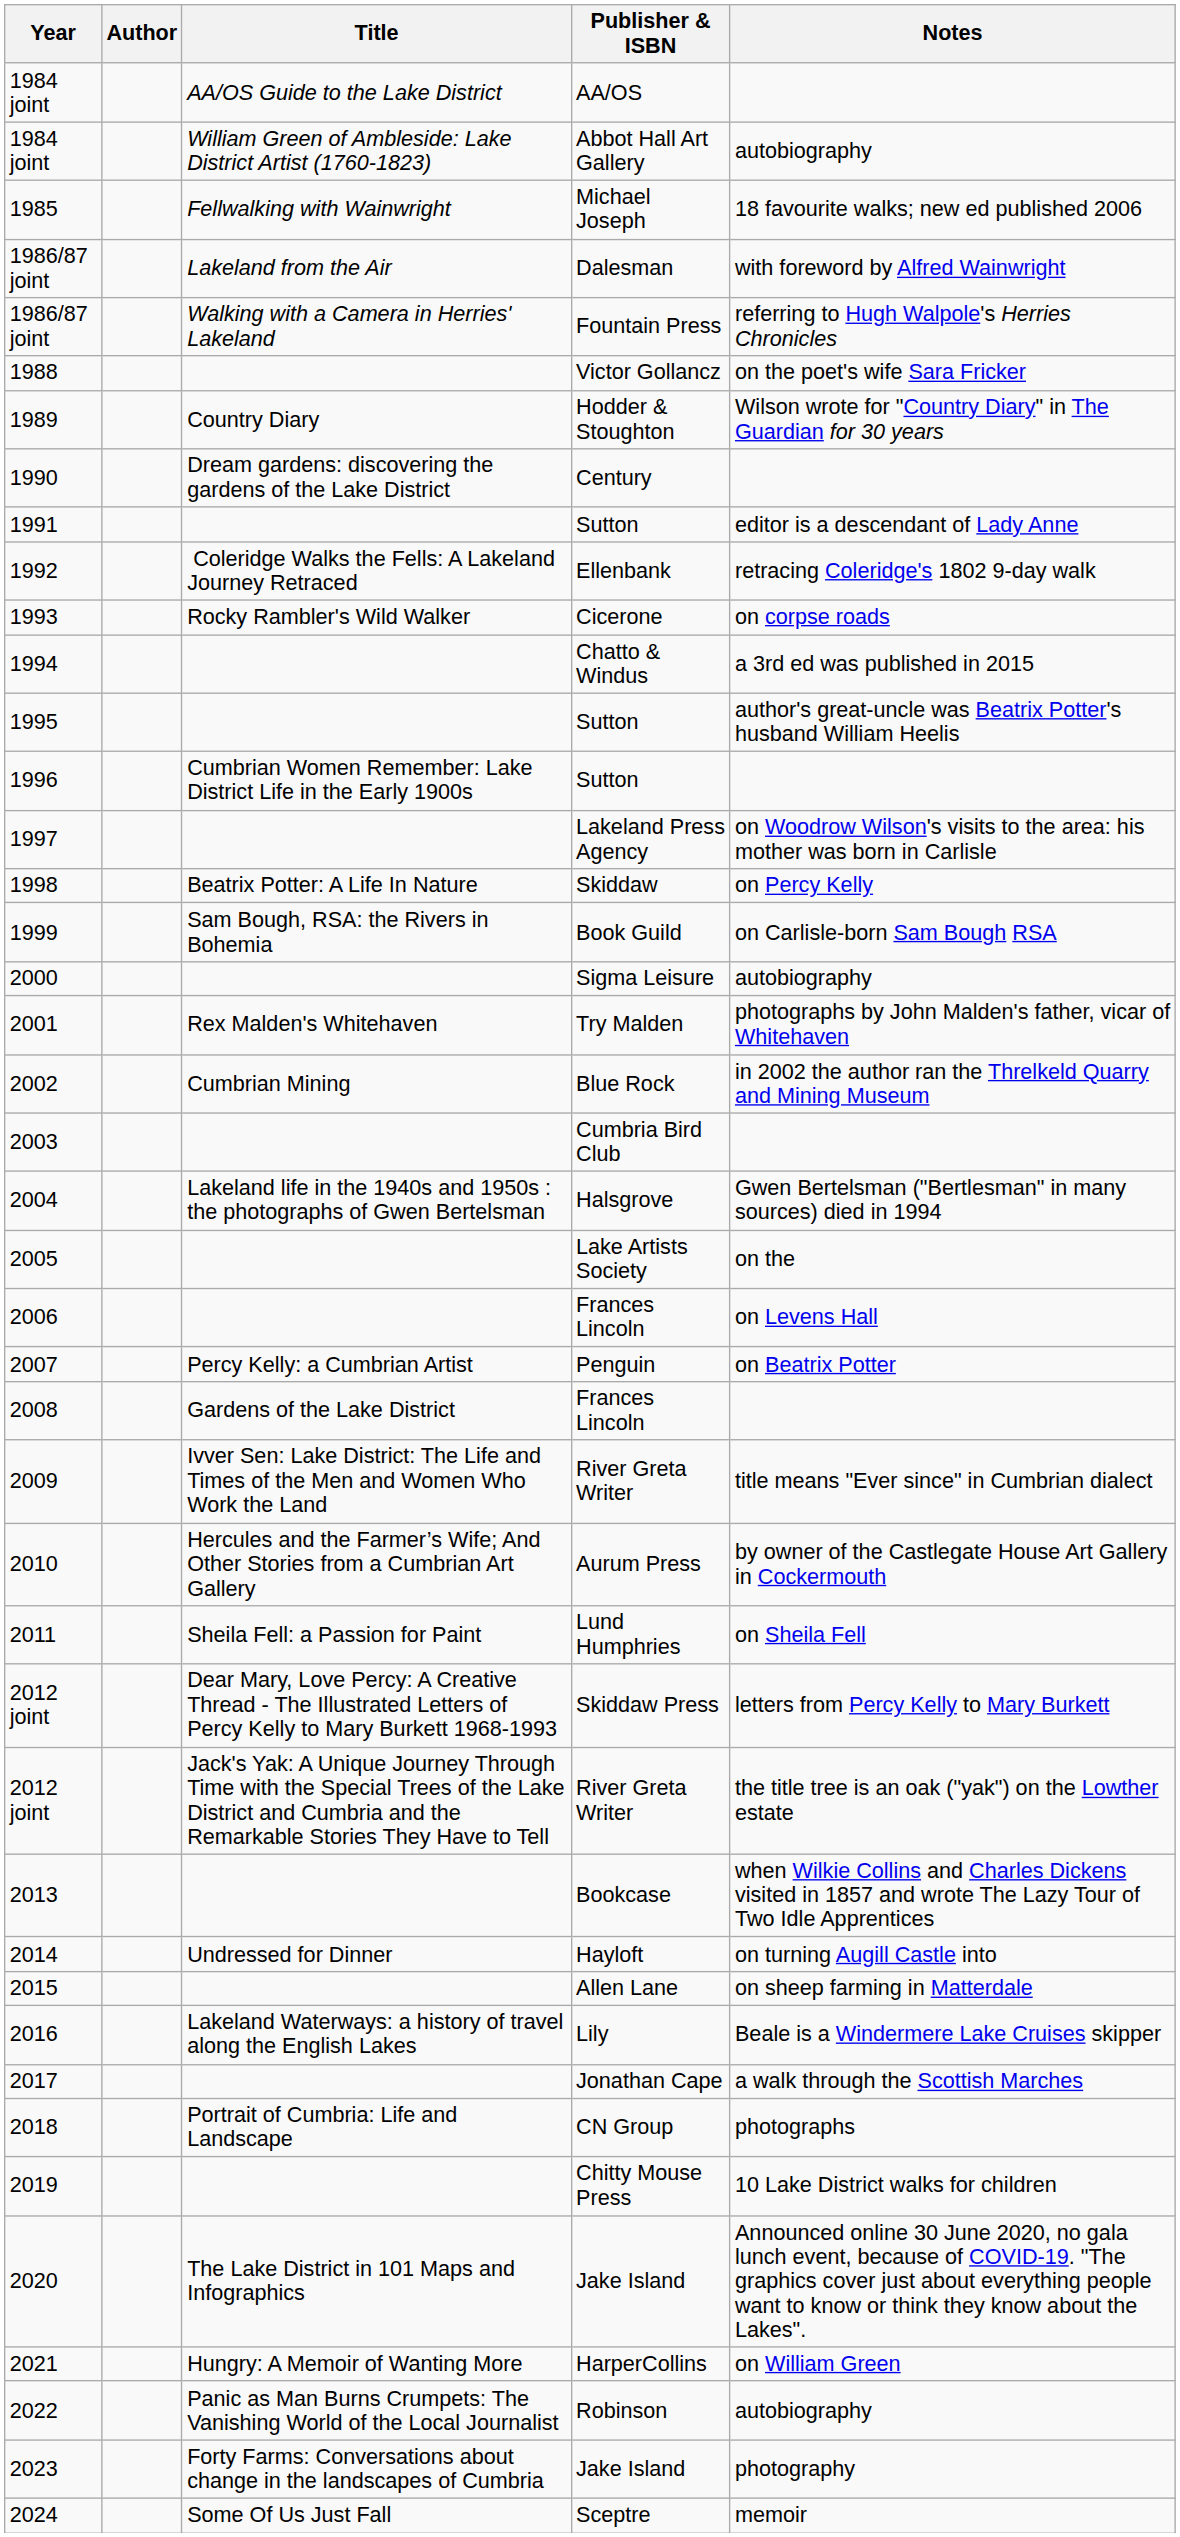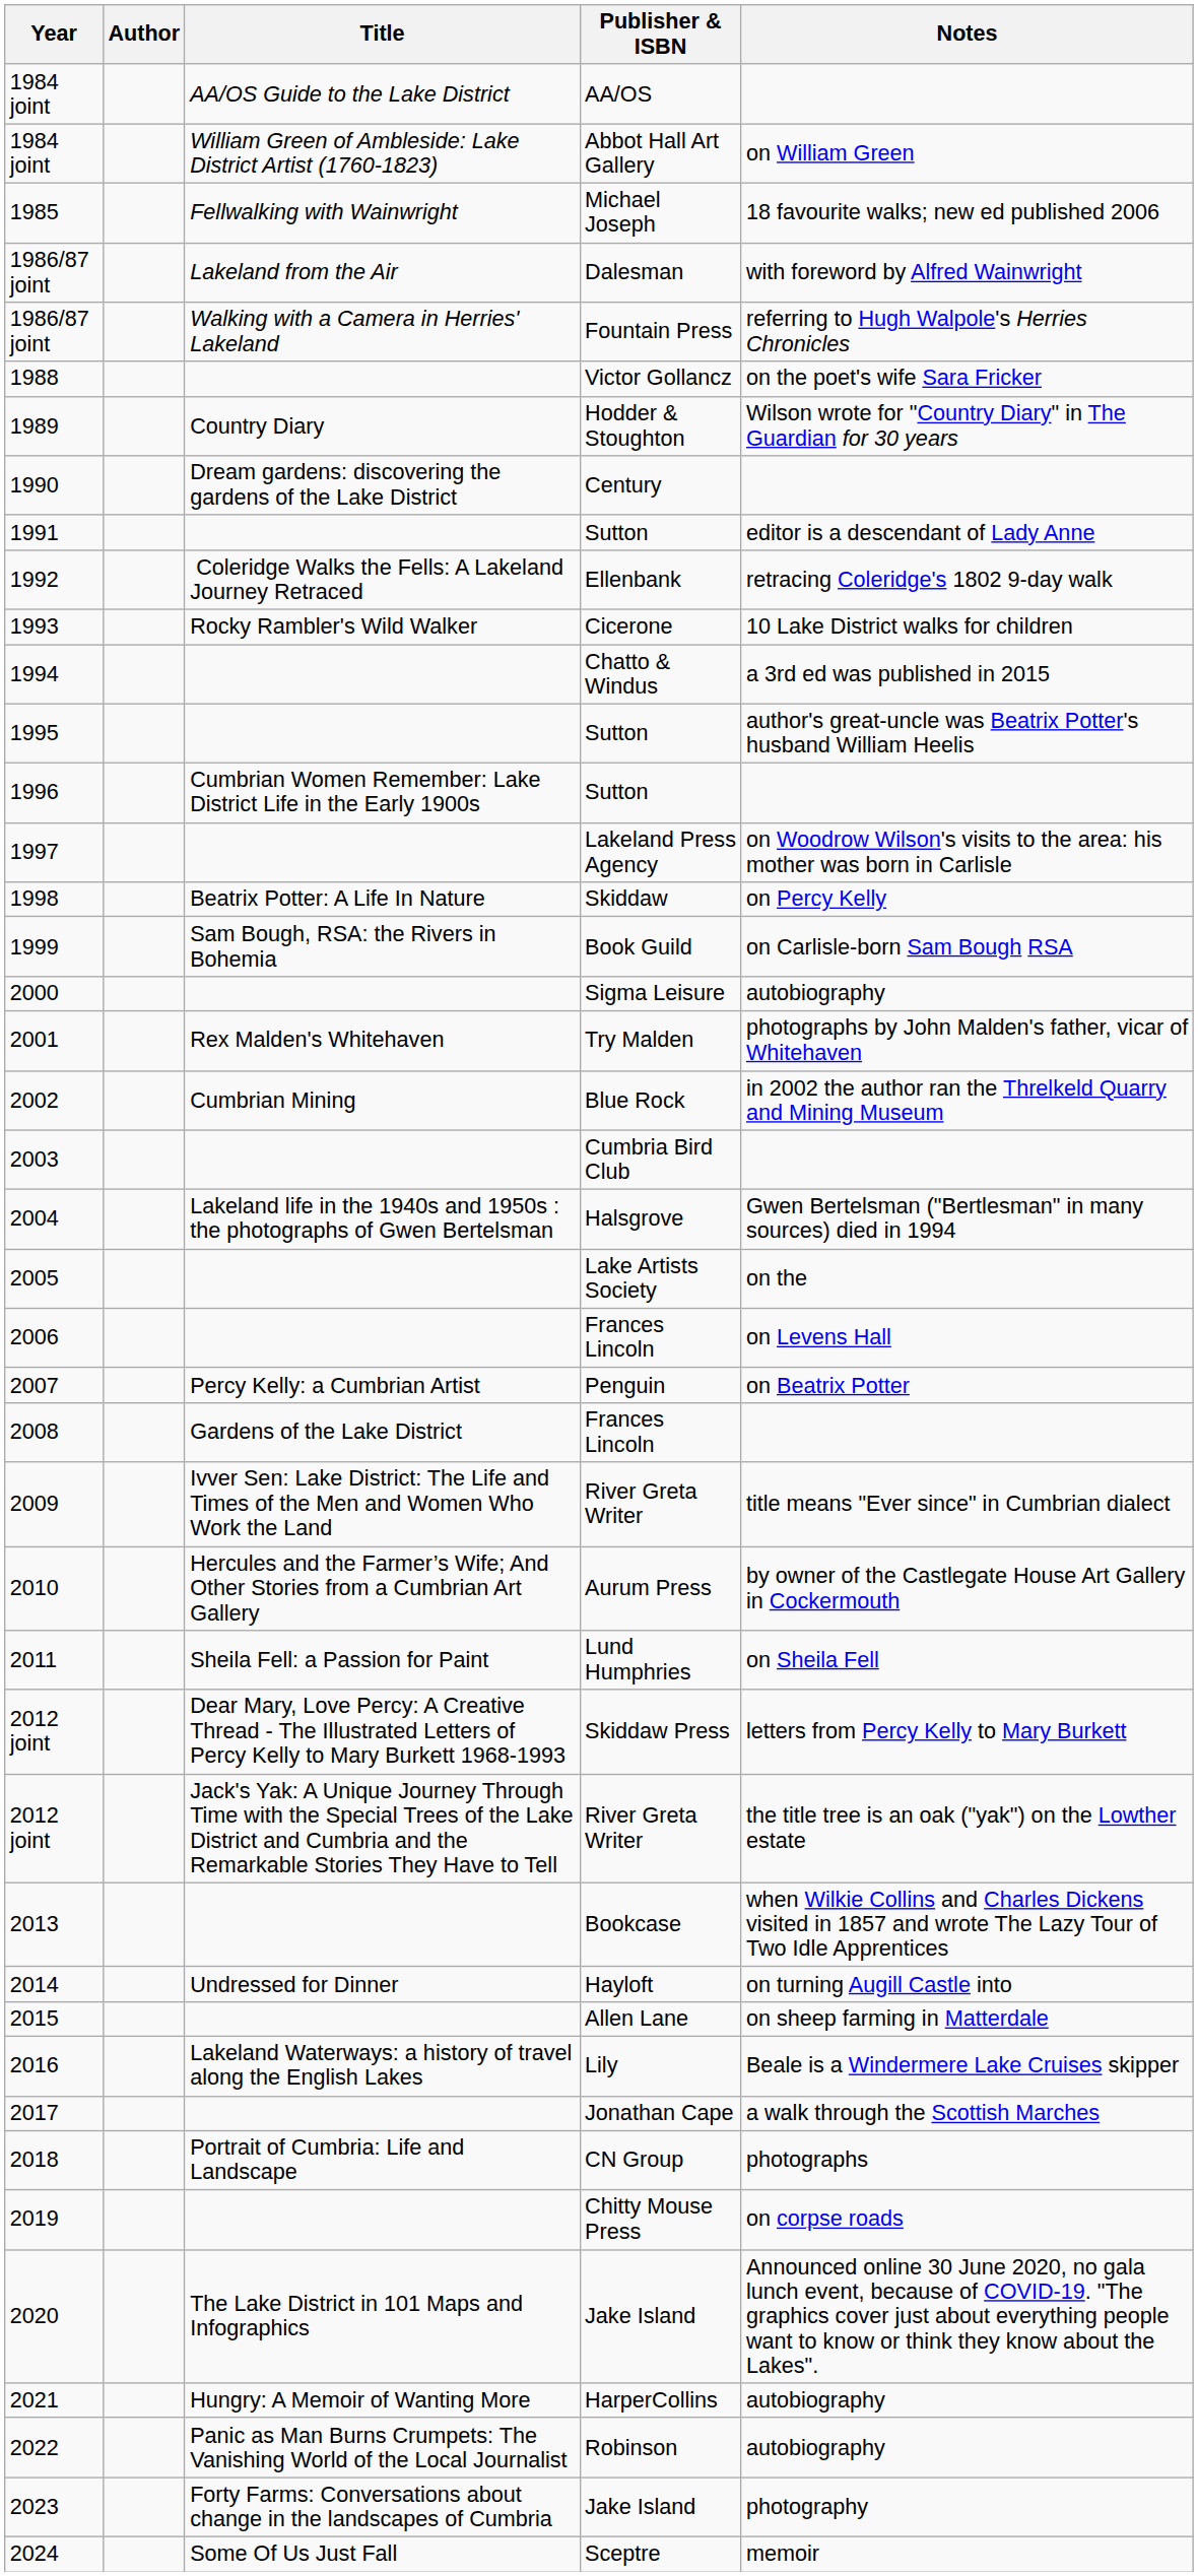 <table class="wikitable sortable">
 <tr>
 <th>Year</th>
 <th>Author</th>
 <th>Title</th>
 <th>Publisher & ISBN</th>
 <th>Notes</th>
 </tr>
 <tr>
 <td>1984 joint</td>
 <td></td>
 <td><em>AA/OS Guide to the Lake District</em></td>
 <td>AA/OS </td>
 <td></td>
 </tr>
 <tr>
 <td>1984 joint</td>
 <td></td>
 <td><em>William Green of Ambleside: Lake District Artist (1760-1823) </em></td>
 <td>Abbot Hall Art Gallery </td>
-<td>autobiography</td>
+<td>on <a href='#'>William Green</a></td>
 </tr>
 <tr>
 <td>1985</td>
 <td></td>
 <td><em>Fellwalking with Wainwright</em></td>
 <td>Michael Joseph </td>
 <td>18 favourite walks; new ed published 2006</td>
 </tr>
 <tr>
 <td>1986/87 joint</td>
 <td></td>
 <td><em>Lakeland from the Air</em></td>
 <td>Dalesman </td>
 <td>with foreword by <a href='#'>Alfred Wainwright</a></td>
 </tr>
 <tr>
 <td>1986/87 joint </td>
 <td></td>
 <td><em>Walking with a Camera in Herries' Lakeland</em></td>
 <td>Fountain Press </td>
 <td>referring to <a href='#'>Hugh Walpole</a>'s <em>Herries Chronicles</td>
 </tr>
 <tr>
 <td>1988</td>
 <td></td>
 <td></em><em></td>
 <td>Victor Gollancz </td>
 <td>on the poet's wife <a href='#'>Sara Fricker</a></td>
 </tr>
 <tr>
 <td>1989</td>
 <td></td>
 <td></em>Country Diary<em></td>
 <td>Hodder & Stoughton </td>
 <td>Wilson wrote for "<a href='#'>Country Diary</a>" in </em><a href='#'>The Guardian</a><em> for 30 years</td>
 </tr>
 <tr>
 <td>1990</td>
 <td></td>
 <td></em>Dream gardens: discovering the gardens of the Lake District<em></td>
 <td>Century </td>
 <td></td>
 </tr>
 <tr>
 <td>1991</td>
 <td></td>
 <td></em><em></td>
 <td>Sutton </td>
 <td>editor is a descendant of <a href='#'>Lady Anne</a></td>
 </tr>
 <tr>
 <td>1992</td>
 <td></td>
 <td> </em>Coleridge Walks the Fells: A Lakeland Journey Retraced <em></td>
 <td>Ellenbank </td>
 <td>retracing <a href='#'>Coleridge's</a> 1802 9-day walk</td>
 </tr>
 <tr>
 <td>1993</td>
 <td></td>
 <td></em>Rocky Rambler's Wild Walker<em></td>
 <td>Cicerone </td>
-<td>on <a href='#'>corpse roads</a></td>
+<td>10 Lake District walks for children</td>
 </tr>
 <tr>
 <td>1994</td>
 <td></td>
 <td></em><em></td>
 <td>Chatto & Windus </td>
 <td>a 3rd ed was published in 2015</td>
 </tr>
 <tr>
 <td>1995</td>
 <td></td>
 <td></em><em></td>
 <td>Sutton </td>
 <td>author's great-uncle was <a href='#'>Beatrix Potter</a>'s husband William Heelis</td>
 </tr>
 <tr>
 <td>1996</td>
 <td></td>
 <td></em>Cumbrian Women Remember: Lake District Life in the Early 1900s<em></td>
 <td>Sutton </td>
 <td></td>
 </tr>
 <tr>
 <td>1997</td>
 <td></td>
 <td></em><em></td>
 <td>Lakeland Press Agency </td>
 <td>on <a href='#'>Woodrow Wilson</a>'s visits to the area: his mother was born in Carlisle</td>
 </tr>
 <tr>
 <td>1998</td>
 <td></td>
 <td></em>Beatrix Potter: A Life In Nature<em></td>
 <td>Skiddaw </td>
 <td>on <a href='#'>Percy Kelly</a></td>
 </tr>
 <tr>
 <td>1999</td>
 <td></td>
 <td></em>Sam Bough, RSA: the Rivers in Bohemia<em></td>
 <td>Book Guild </td>
 <td>on Carlisle-born <a href='#'>Sam Bough</a> <a href='#'>RSA</a></td>
 </tr>
 <tr>
 <td>2000</td>
 <td></td>
 <td></em> <em></td>
 <td>Sigma Leisure </td>
 <td>autobiography</td>
 </tr>
 <tr>
 <td>2001</td>
 <td></td>
 <td></em>Rex Malden's Whitehaven<em></td>
 <td>Try Malden </td>
 <td>photographs by John Malden's father, vicar of <a href='#'>Whitehaven</a></td>
 </tr>
 <tr>
 <td>2002</td>
 <td></td>
 <td></em>Cumbrian Mining<em></td>
 <td>Blue Rock </td>
 <td>in 2002 the author ran the <a href='#'>Threlkeld Quarry and Mining Museum</a></td>
 </tr>
 <tr>
 <td>2003</td>
 <td></td>
 <td></em><em></td>
 <td>Cumbria Bird Club </td>
 <td></td>
 </tr>
 <tr>
 <td>2004</td>
 <td></td>
 <td></em>Lakeland life in the 1940s and 1950s : the photographs of Gwen Bertelsman<em></td>
 <td>Halsgrove </td>
 <td>Gwen Bertelsman ("Bertlesman" in many sources) died in 1994</td>
 </tr>
 <tr>
 <td>2005</td>
 <td></td>
 <td></em><em></td>
 <td>Lake Artists Society </td>
 <td>on the </td>
 </tr>
 <tr>
 <td>2006</td>
 <td></td>
 <td></em><em></td>
 <td>Frances Lincoln </td>
 <td>on <a href='#'>Levens Hall</a></td>
 </tr>
 <tr>
 <td>2007</td>
 <td></td>
 <td></em>Percy Kelly: a Cumbrian Artist<em></td>
 <td>Penguin </td>
 <td>on <a href='#'>Beatrix Potter</a></td>
 </tr>
 <tr>
 <td>2008</td>
 <td></td>
 <td></em>Gardens of the Lake District<em></td>
 <td>Frances Lincoln </td>
 <td></td>
 </tr>
 <tr>
 <td>2009</td>
 <td></td>
 <td></em>Ivver Sen: Lake District: The Life and Times of the Men and Women Who Work the Land <em></td>
 <td>River Greta Writer </td>
 <td>title means "Ever since" in Cumbrian dialect</td>
 </tr>
 <tr>
 <td>2010</td>
 <td></td>
 <td></em>Hercules and the Farmer’s Wife; And Other Stories from a Cumbrian Art Gallery<em></td>
 <td>Aurum Press </td>
 <td>by owner of the Castlegate House Art Gallery in <a href='#'>Cockermouth</a></td>
 </tr>
 <tr>
 <td>2011</td>
 <td></td>
 <td></em>Sheila Fell: a Passion for Paint<em></td>
 <td>Lund Humphries </td>
 <td>on <a href='#'>Sheila Fell</a></td>
 </tr>
 <tr>
 <td>2012 joint</td>
 <td></td>
 <td></em>Dear Mary, Love Percy: A Creative Thread - The Illustrated Letters of Percy Kelly to Mary Burkett 1968-1993<em></td>
 <td>Skiddaw Press </td>
 <td>letters from <a href='#'>Percy Kelly</a> to <a href='#'>Mary Burkett</a></td>
 </tr>
 <tr>
 <td>2012 joint</td>
 <td></td>
 <td></em>Jack's Yak: A Unique Journey Through Time with the Special Trees of the Lake District and Cumbria and the Remarkable Stories They Have to Tell<em></td>
 <td>River Greta Writer </td>
 <td>the title tree is an oak ("yak") on the <a href='#'>Lowther</a> estate</td>
 </tr>
 <tr>
 <td>2013</td>
 <td></td>
 <td></em><em></td>
 <td>Bookcase </td>
 <td>when <a href='#'>Wilkie Collins</a> and <a href='#'>Charles Dickens</a> visited in 1857 and  wrote </em>The Lazy Tour of Two Idle Apprentices<em></td>
 </tr>
 <tr>
 <td>2014</td>
 <td></td>
 <td></em>Undressed for Dinner<em></td>
 <td>Hayloft </td>
 <td>on turning <a href='#'>Augill Castle</a> into </td>
 </tr>
 <tr>
 <td>2015</td>
 <td></td>
 <td></em><em></td>
 <td>Allen Lane </td>
 <td>on sheep farming in <a href='#'>Matterdale</a></td>
 </tr>
 <tr>
 <td>2016</td>
 <td></td>
 <td></em>Lakeland Waterways: a history of travel along the English Lakes<em></td>
 <td>Lily </td>
 <td>Beale is a <a href='#'>Windermere Lake Cruises</a> skipper</td>
 </tr>
 <tr>
 <td>2017</td>
 <td></td>
 <td></em><em></td>
 <td>Jonathan Cape </td>
 <td>a walk through the <a href='#'>Scottish Marches</a></td>
 </tr>
 <tr>
 <td>2018</td>
 <td></td>
 <td></em>Portrait of Cumbria: Life and Landscape<em></td>
 <td>CN Group </td>
 <td>photographs</td>
 </tr>
 <tr>
 <td>2019</td>
 <td></td>
 <td></em><em></td>
 <td>Chitty Mouse Press </td>
-<td>10 Lake District walks for children</td>
+<td>on <a href='#'>corpse roads</a></td>
 </tr>
 <tr>
 <td>2020</td>
 <td></td>
 <td></em>The Lake District in 101 Maps and Infographics<em></td>
 <td>Jake Island </td>
 <td>Announced online 30 June 2020, no gala lunch event, because of <a href='#'>COVID-19</a>. "The graphics cover just about everything people want to know or think they know about the Lakes".</td>
 </tr>
 <tr>
 <td>2021</td>
 <td></td>
 <td></em>Hungry: A Memoir of Wanting More<em></td>
 <td>HarperCollins </td>
-<td>on <a href='#'>William Green</a></td>
+<td>autobiography</td>
 </tr>
 <tr>
 <td>2022</td>
 <td></td>
 <td></em>Panic as Man Burns Crumpets: The Vanishing World of the Local Journalist<em></td>
 <td>Robinson </td>
 <td>autobiography</td>
 </tr>
 <tr>
 <td>2023</td>
 <td></td>
 <td></em>Forty Farms: Conversations about change in the landscapes of Cumbria<em></td>
 <td>Jake Island </td>
 <td>photography</td>
 </tr>
 <tr>
 <td>2024</td>
 <td></td>
 <td></em>Some Of Us Just Fall<em></td>
 <td>Sceptre </td>
 <td>memoir</td>
 </tr>
 </table>
